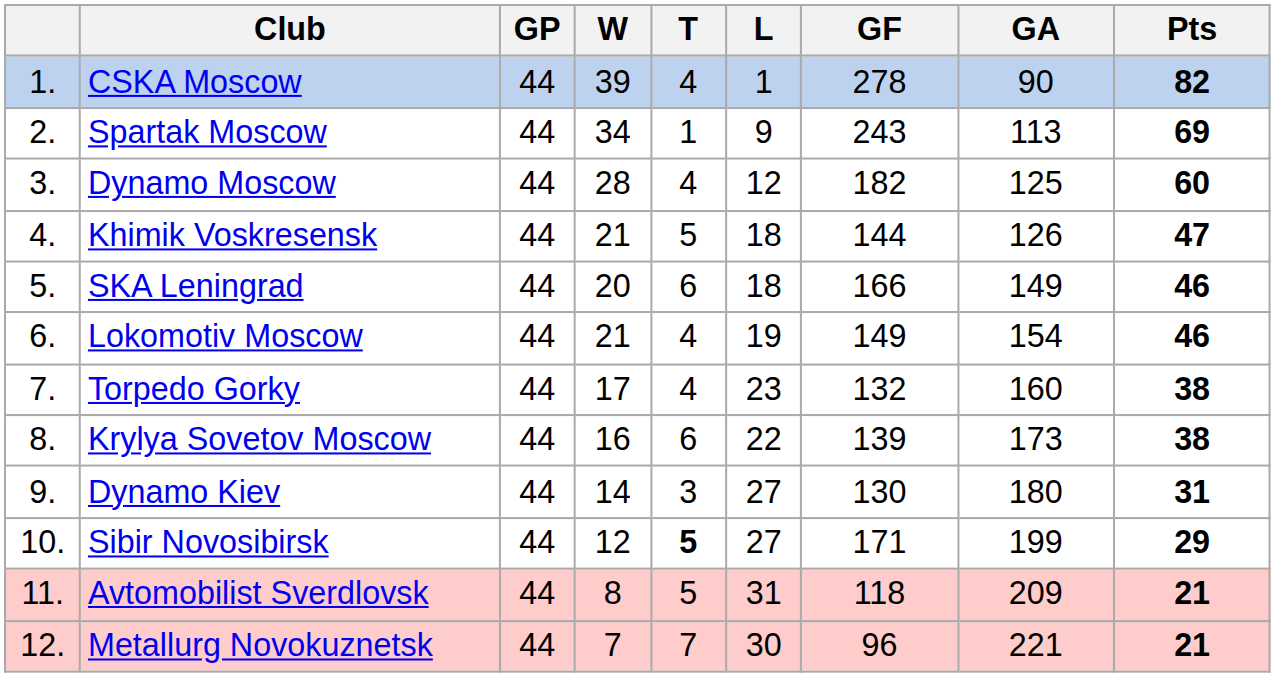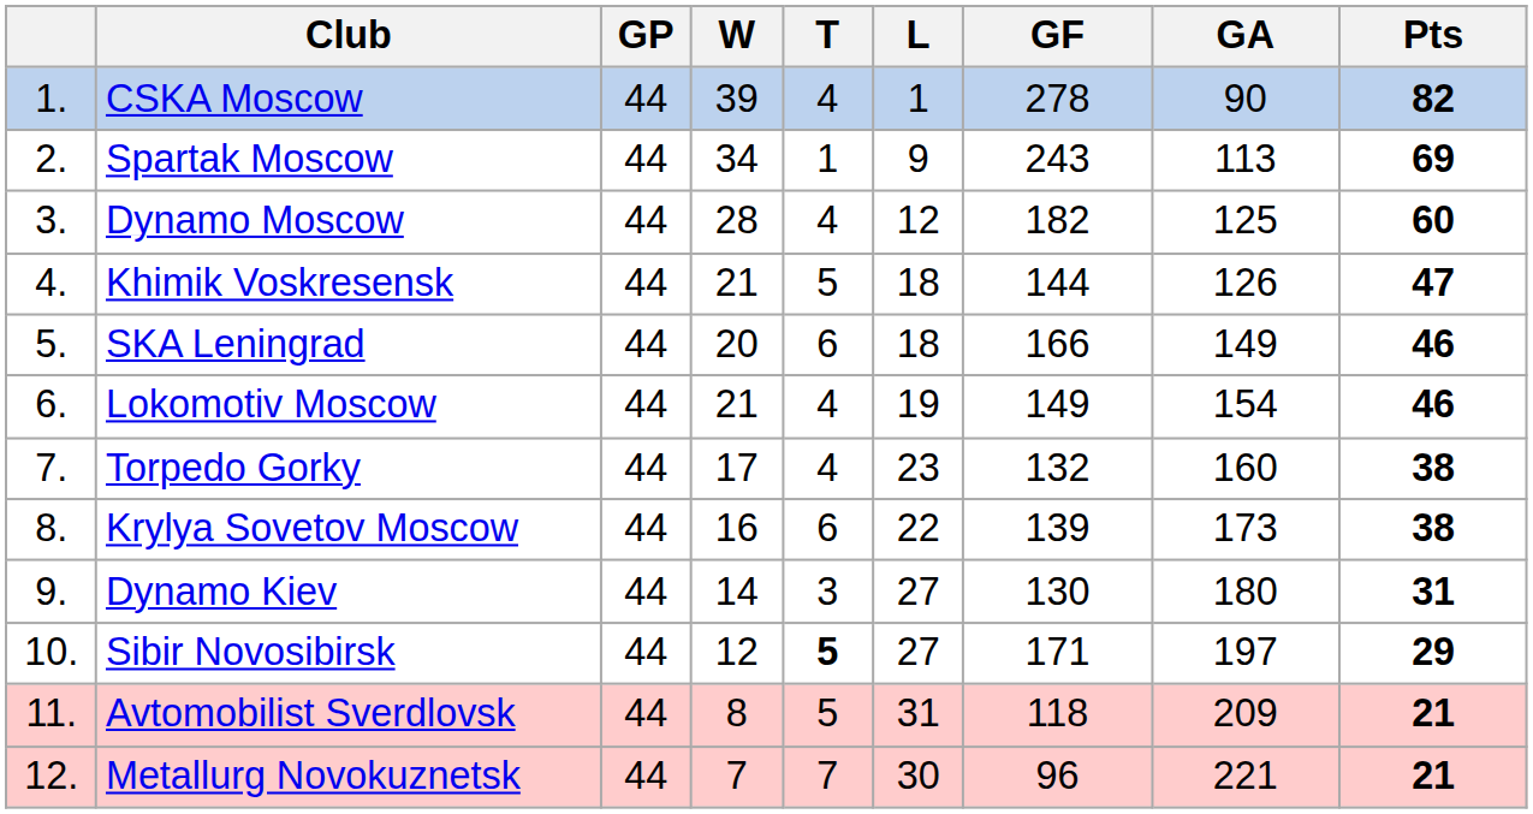 <table class="wikitable">
 <tr>
 <th width="30"></th>
 <th width="200">Club</th>
 <th width="30">GP</th>
 <th width="30">W</th>
 <th width="30">T</th>
 <th width="30">L</th>
 <th width="70">GF</th>
 <th width="70">GA</th>
 <th width="70">Pts</th>
 </tr>
 <tr bgcolor="#BCD2EE" align="center">
 <td>1.</td>
 <td align="left"><a href='#'>CSKA Moscow</a></td>
 <td>44</td>
 <td>39</td>
 <td>4</td>
 <td>1</td>
 <td>278</td>
 <td>90</td>
 <td><strong>82</strong></td>
 </tr>
 <tr bgcolor="#FFFFFF" align="center">
 <td>2.</td>
 <td align="left"><a href='#'>Spartak Moscow</a></td>
 <td>44</td>
 <td>34</td>
 <td>1</td>
 <td>9</td>
 <td>243</td>
 <td>113</td>
 <td><strong>69</strong></td>
 </tr>
 <tr bgcolor="#FFFFFF" align="center">
 <td>3.</td>
 <td align="left"><a href='#'>Dynamo Moscow</a></td>
 <td>44</td>
 <td>28</td>
 <td>4</td>
 <td>12</td>
 <td>182</td>
 <td>125</td>
 <td><strong>60</strong></td>
 </tr>
 <tr bgcolor="#FFFFFF" align="center">
 <td>4.</td>
 <td align="left"><a href='#'>Khimik Voskresensk</a></td>
 <td>44</td>
 <td>21</td>
 <td>5</td>
 <td>18</td>
 <td>144</td>
 <td>126</td>
 <td><strong>47</strong></td>
 </tr>
 <tr bgcolor="#FFFFFF" align="center">
 <td>5.</td>
 <td align="left"><a href='#'>SKA Leningrad</a></td>
 <td>44</td>
 <td>20</td>
 <td>6</td>
 <td>18</td>
 <td>166</td>
 <td>149</td>
 <td><strong>46</strong></td>
 </tr>
 <tr bgcolor="#FFFFFF" align="center">
 <td>6.</td>
 <td align="left"><a href='#'>Lokomotiv Moscow</a></td>
 <td>44</td>
 <td>21</td>
 <td>4</td>
 <td>19</td>
 <td>149</td>
 <td>154</td>
 <td><strong>46</strong></td>
 </tr>
 <tr bgcolor="#FFFFFF" align="center">
 <td>7.</td>
 <td align="left"><a href='#'>Torpedo Gorky</a></td>
 <td>44</td>
 <td>17</td>
 <td>4</td>
 <td>23</td>
 <td>132</td>
 <td>160</td>
 <td><strong>38</strong></td>
 </tr>
 <tr bgcolor="#FFFFFF" align="center">
 <td>8.</td>
 <td align="left"><a href='#'>Krylya Sovetov Moscow</a></td>
 <td>44</td>
 <td>16</td>
 <td>6</td>
 <td>22</td>
 <td>139</td>
 <td>173</td>
 <td><strong>38</strong></td>
 </tr>
 <tr bgcolor="#FFFFFF" align="center">
 <td>9.</td>
 <td align="left"><a href='#'>Dynamo Kiev</a></td>
 <td>44</td>
 <td>14</td>
 <td>3</td>
 <td>27</td>
 <td>130</td>
 <td>180</td>
 <td><strong>31</strong></td>
 </tr>
 <tr bgcolor="#FFFFFF" align="center">
 <td>10.</td>
 <td align="left"><a href='#'>Sibir Novosibirsk</a></td>
 <td>44</td>
 <td>12</td>
 <td><strong>5</strong></td>
 <td>27</td>
 <td>171</td>
-<td>199</td>
+<td>197</td>
 <td><strong>29</strong></td>
 </tr>
 <tr bgcolor="#FFCCCC" align="center">
 <td>11.</td>
 <td align="left"><a href='#'>Avtomobilist Sverdlovsk</a></td>
 <td>44</td>
 <td>8</td>
 <td>5</td>
 <td>31</td>
 <td>118</td>
 <td>209</td>
 <td><strong>21</strong></td>
 </tr>
 <tr bgcolor="#FFCCCC" align="center">
 <td>12.</td>
 <td align="left"><a href='#'>Metallurg Novokuznetsk</a></td>
 <td>44</td>
 <td>7</td>
 <td>7</td>
 <td>30</td>
 <td>96</td>
 <td>221</td>
 <td><strong>21</strong></td>
 </tr>
 </table>
